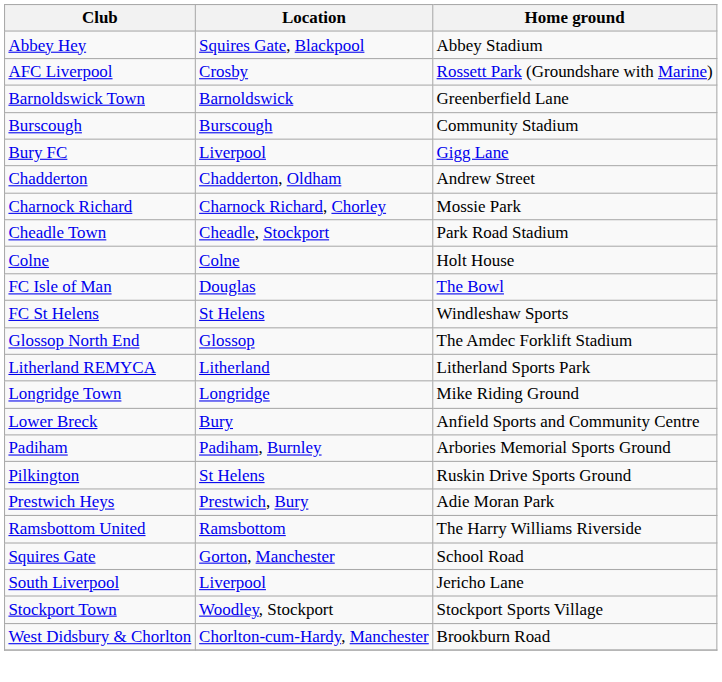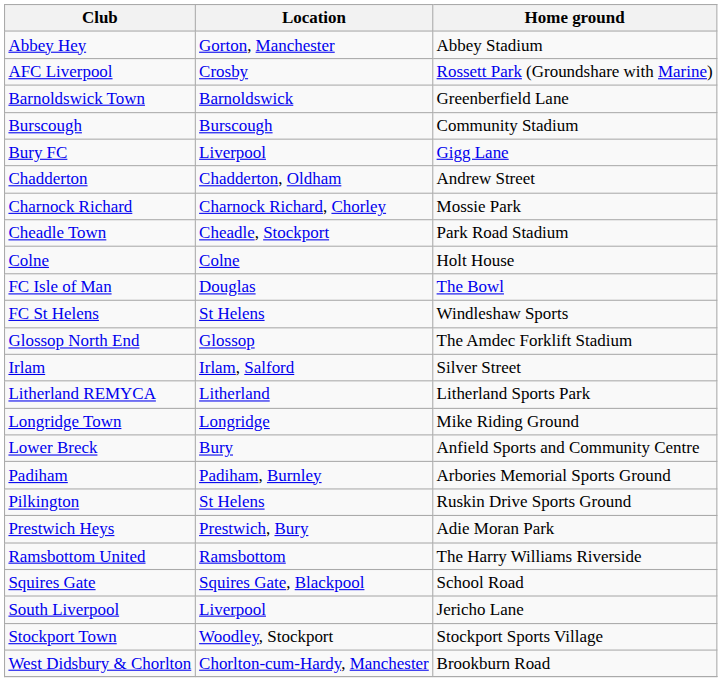 <table class="wikitable">
 <tr>
 <th>Club</th>
 <th>Location</th>
 <th>Home ground</th>
 </tr>
 <tr>
 <td><a href='#'>Abbey Hey</a></td>
-<td><a href='#'>Squires Gate</a>, <a href='#'>Blackpool</a></td>
+<td><a href='#'>Gorton</a>, <a href='#'>Manchester</a></td>
 <td>Abbey Stadium</td>
 </tr>
 <tr>
 <td><a href='#'>AFC Liverpool</a></td>
 <td><a href='#'>Crosby</a></td>
 <td><a href='#'>Rossett Park</a> (Groundshare with <a href='#'>Marine</a>)</td>
 </tr>
 <tr>
 <td><a href='#'>Barnoldswick Town</a></td>
 <td><a href='#'>Barnoldswick</a></td>
 <td>Greenberfield Lane</td>
 </tr>
 <tr>
 <td><a href='#'>Burscough</a></td>
 <td><a href='#'>Burscough</a></td>
 <td>Community Stadium</td>
 </tr>
 <tr>
 <td><a href='#'>Bury FC</a></td>
 <td><a href='#'>Liverpool</a></td>
 <td><a href='#'>Gigg Lane</a></td>
 </tr>
 <tr>
 <td><a href='#'>Chadderton</a></td>
 <td><a href='#'>Chadderton</a>, <a href='#'>Oldham</a></td>
 <td>Andrew Street</td>
 </tr>
 <tr>
 <td><a href='#'>Charnock Richard</a></td>
 <td><a href='#'>Charnock Richard</a>, <a href='#'>Chorley</a></td>
 <td>Mossie Park</td>
 </tr>
 <tr>
 <td><a href='#'>Cheadle Town</a></td>
 <td><a href='#'>Cheadle</a>, <a href='#'>Stockport</a></td>
 <td>Park Road Stadium</td>
 </tr>
 <tr>
 <td><a href='#'>Colne</a></td>
 <td><a href='#'>Colne</a></td>
 <td>Holt House</td>
 </tr>
 <tr>
 <td><a href='#'>FC Isle of Man</a></td>
 <td> <a href='#'>Douglas</a></td>
 <td><a href='#'>The Bowl</a></td>
 </tr>
 <tr>
 <td><a href='#'>FC St Helens</a></td>
 <td><a href='#'>St Helens</a></td>
 <td>Windleshaw Sports</td>
 </tr>
 <tr>
 <td><a href='#'>Glossop North End</a></td>
 <td><a href='#'>Glossop</a></td>
 <td>The Amdec Forklift Stadium</td>
 </tr>
 <tr>
+<td><a href='#'>Irlam</a></td>
+<td><a href='#'>Irlam</a>, <a href='#'>Salford</a></td>
+<td>Silver Street</td>
+</tr>
+<tr>
 <td><a href='#'>Litherland REMYCA</a></td>
 <td><a href='#'>Litherland</a></td>
 <td>Litherland Sports Park</td>
 </tr>
 <tr>
 <td><a href='#'>Longridge Town</a></td>
 <td><a href='#'>Longridge</a></td>
 <td>Mike Riding Ground</td>
 </tr>
 <tr>
 <td><a href='#'>Lower Breck</a></td>
 <td><a href='#'>Bury</a></td>
 <td>Anfield Sports and Community Centre</td>
 </tr>
 <tr>
 <td><a href='#'>Padiham</a></td>
 <td><a href='#'>Padiham</a>, <a href='#'>Burnley</a></td>
 <td>Arbories Memorial Sports Ground</td>
 </tr>
 <tr>
 <td><a href='#'>Pilkington</a></td>
 <td><a href='#'>St Helens</a></td>
 <td>Ruskin Drive Sports Ground</td>
 </tr>
 <tr>
 <td><a href='#'>Prestwich Heys</a></td>
 <td><a href='#'>Prestwich</a>, <a href='#'>Bury</a></td>
 <td>Adie Moran Park</td>
 </tr>
 <tr>
 <td><a href='#'>Ramsbottom United</a></td>
 <td><a href='#'>Ramsbottom</a></td>
 <td>The Harry Williams Riverside</td>
 </tr>
 <tr>
 <td><a href='#'>Squires Gate</a></td>
-<td><a href='#'>Gorton</a>, <a href='#'>Manchester</a></td>
+<td><a href='#'>Squires Gate</a>, <a href='#'>Blackpool</a></td>
 <td>School Road</td>
 </tr>
 <tr>
 <td><a href='#'>South Liverpool</a></td>
 <td><a href='#'>Liverpool</a></td>
 <td>Jericho Lane</td>
 </tr>
 <tr>
 <td><a href='#'>Stockport Town</a></td>
 <td><a href='#'>Woodley</a>, Stockport</td>
 <td>Stockport Sports Village</td>
 </tr>
 <tr>
 <td><a href='#'>West Didsbury & Chorlton</a></td>
 <td><a href='#'>Chorlton-cum-Hardy</a>, <a href='#'>Manchester</a></td>
 <td>Brookburn Road</td>
 </tr>
 <tr>
 </tr>
 </table>
